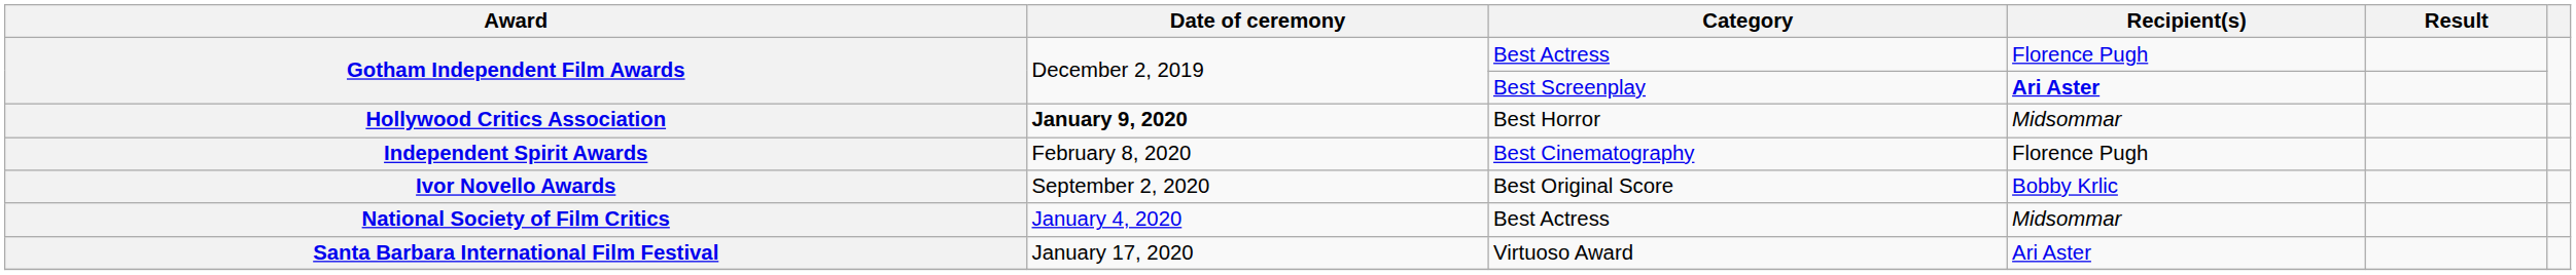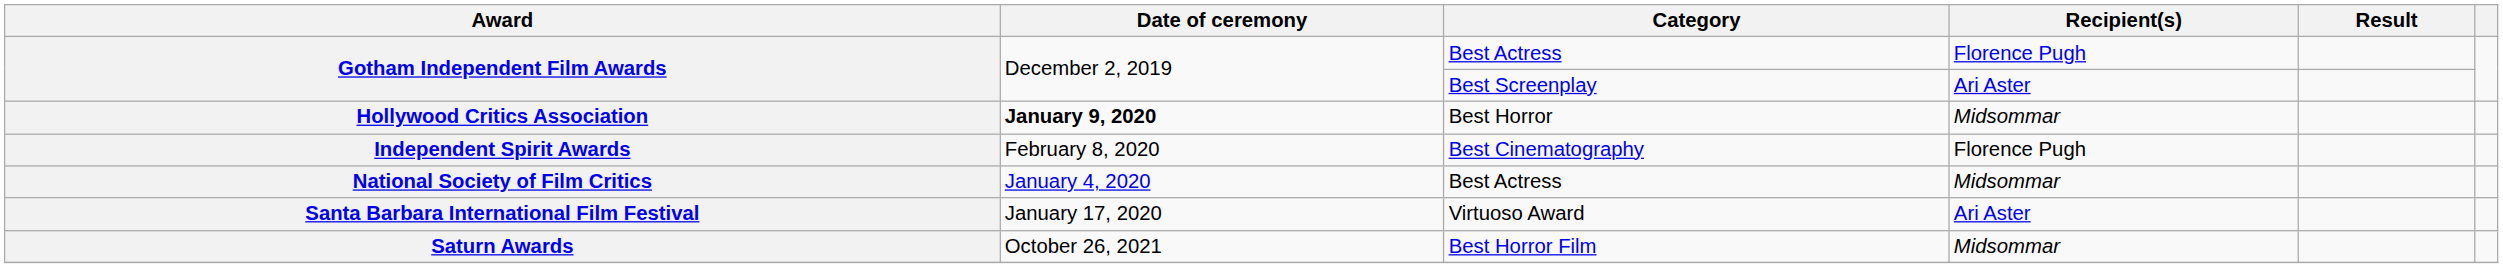 <table class="wikitable sortable plainrowheaders" style="width: 99%;">
 <tr>
 <th scope="col">Award</th>
 <th scope="col">Date of ceremony</th>
 <th scope="col">Category</th>
 <th scope="col">Recipient(s)</th>
 <th scope="col">Result</th>
 <th scope="col" class="unsortable"></th>
 </tr>
 <tr>
 <th scope="row" rowspan="2"><a href='#'>Gotham Independent Film Awards</a></th>
 <td rowspan="2">December 2, 2019</td>
 <td><a href='#'>Best Actress</a></td>
 <td><a href='#'>Florence Pugh</a></td>
 <td></td>
 <td rowspan= "2" style="text-align:center;"></td>
 </tr>
 <tr>
 <td><a href='#'>Best Screenplay</a></td>
-<td><strong><a href='#'>Ari Aster</a></strong></td>
+<td><a href='#'>Ari Aster</a></td>
 <td></td>
 </tr>
 <tr>
 <th scope="row"><a href='#'>Hollywood Critics Association</a></th>
 <td><strong>January 9, 2020</strong></td>
 <td>Best Horror</td>
 <td rowspan="1"><em>Midsommar</em></td>
 <td></td>
 <td rowspan= "1" style="text-align:center;"></td>
 </tr>
 <tr>
 <th scope="row"><a href='#'>Independent Spirit Awards</a></th>
 <td>February 8, 2020</td>
 <td><a href='#'>Best Cinematography</a></td>
 <td>Florence Pugh</td>
 <td></td>
 <td rowspan= "1" style="text-align:center;"></td>
 </tr>
 <tr>
-<th scope="row"><a href='#'>Ivor Novello Awards</a></th>
-<td>September 2, 2020</td>
-<td>Best Original Score</td>
-<td><a href='#'>Bobby Krlic</a></td>
-<td></td>
-<td style="text-align:center;"></td>
-</tr>
-<tr>
 <th scope="row"><a href='#'>National Society of Film Critics</a></th>
 <td><a href='#'>January 4, 2020</a></td>
 <td>Best Actress</td>
 <td rowspan="1"><em>Midsommar</em></td>
 <td></td>
 <td style="text-align:center;"></td>
 </tr>
 <tr>
 <th scope="row"><a href='#'>Santa Barbara International Film Festival</a></th>
 <td>January 17, 2020</td>
 <td>Virtuoso Award</td>
 <td><a href='#'>Ari Aster</a></td>
 <td></td>
 <td rowspan= "1" style="text-align:center;"></td>
 </tr>
 <tr>
+<th scope="row"><a href='#'>Saturn Awards</a></th>
+<td>October 26, 2021</td>
+<td><a href='#'>Best Horror Film</a></td>
+<td><em>Midsommar</em></td>
+<td></td>
+<td style="text-align:center;"></td>
+</tr>
+<tr>
 </tr>
 </table>
